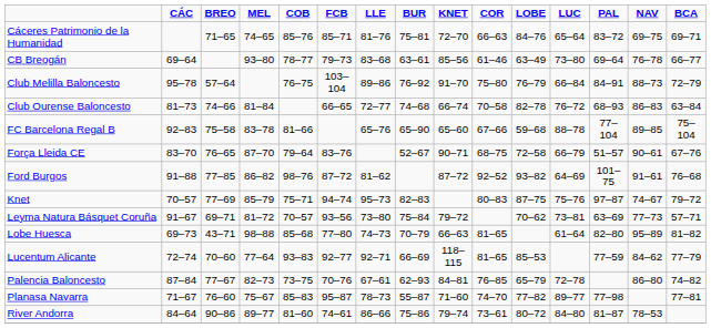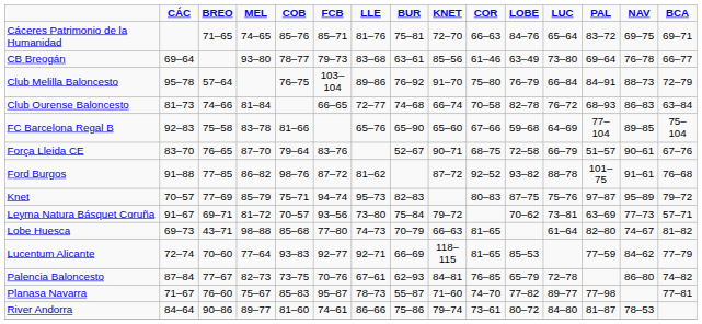 <table style="text-align: center" class="wikitable">
 <tr>
 <td width=225></td>
 <td width=50><strong><a href='#'>CÁC</a></strong></td>
 <td width=50><strong><a href='#'>BREO</a></strong></td>
 <td width=50><strong><a href='#'>MEL</a></strong></td>
 <td width=50><strong><a href='#'>COB</a></strong></td>
 <td width=50><strong><a href='#'>FCB</a></strong></td>
 <td width=50><strong><a href='#'>LLE</a></strong></td>
 <td width=50><strong><a href='#'>BUR</a></strong></td>
 <td width=50><strong><a href='#'>KNET</a></strong></td>
 <td width=50><strong><a href='#'>COR</a></strong></td>
 <td width=50><strong><a href='#'>LOBE</a></strong></td>
 <td width=50><strong><a href='#'>LUC</a></strong></td>
 <td width=50><strong><a href='#'>PAL</a></strong></td>
 <td width=50><strong><a href='#'>NAV</a></strong></td>
 <td width=50><strong><a href='#'>BCA</a></strong></td>
 </tr>
 <tr>
 <td align=left><a href='#'>Cáceres Patrimonio de la Humanidad</a></td>
 <td></td>
 <td>71–65</td>
 <td>74–65</td>
 <td>85–76</td>
 <td>85–71</td>
 <td>81–76</td>
 <td>75–81</td>
 <td>72–70</td>
 <td>66–63</td>
 <td>84–76</td>
 <td>65–64</td>
 <td>83–72</td>
 <td>69–75</td>
 <td>69–71</td>
 </tr>
 <tr>
 <td align=left><a href='#'>CB Breogán</a></td>
 <td>69–64</td>
 <td></td>
 <td>93–80</td>
 <td>78–77</td>
 <td>79–73</td>
 <td>83–68</td>
 <td>63–61</td>
 <td>85–56</td>
 <td>61–46</td>
 <td>63–49</td>
 <td>73–80</td>
 <td>69–64</td>
 <td>76–78</td>
 <td>66–77</td>
 </tr>
 <tr>
 <td align=left><a href='#'>Club Melilla Baloncesto</a></td>
 <td>95–78</td>
 <td>57–64</td>
 <td></td>
 <td>76–75</td>
 <td>103–104</td>
 <td>89–86</td>
 <td>76–92</td>
 <td>91–70</td>
 <td>75–80</td>
 <td>76–79</td>
 <td>66–84</td>
 <td>84–91</td>
 <td>88–73</td>
 <td>72–79</td>
 </tr>
 <tr>
 <td align=left><a href='#'>Club Ourense Baloncesto</a></td>
 <td>81–73</td>
 <td>74–66</td>
 <td>81–84</td>
 <td></td>
 <td>66–65</td>
 <td>72–77</td>
 <td>74–68</td>
 <td>66–74</td>
 <td>70–58</td>
 <td>82–78</td>
 <td>76–72</td>
 <td>68–93</td>
 <td>86–83</td>
 <td>63–84</td>
 </tr>
 <tr>
 <td align=left><a href='#'>FC Barcelona Regal B</a></td>
 <td>92–83</td>
 <td>75–58</td>
 <td>83–78</td>
 <td>81–66</td>
 <td></td>
 <td>65–76</td>
 <td>65–90</td>
 <td>65–60</td>
 <td>67–66</td>
 <td>59–68</td>
-<td>88–78</td>
+<td>64–69</td>
 <td>77–104</td>
 <td>89–85</td>
 <td>75–104</td>
 </tr>
 <tr>
 <td align=left><a href='#'>Força Lleida CE</a></td>
 <td>83–70</td>
 <td>76–65</td>
 <td>87–70</td>
 <td>79–64</td>
 <td>83–76</td>
 <td></td>
 <td>52–67</td>
 <td>90–71</td>
 <td>68–75</td>
 <td>72–58</td>
 <td>66–79</td>
 <td>51–57</td>
 <td>90–61</td>
 <td>67–76</td>
 </tr>
 <tr>
 <td align=left><a href='#'>Ford Burgos</a></td>
 <td>91–88</td>
 <td>77–85</td>
 <td>86–82</td>
 <td>98–76</td>
 <td>87–72</td>
 <td>81–62</td>
 <td></td>
 <td>87–72</td>
 <td>92–52</td>
 <td>93–82</td>
-<td>64–69</td>
+<td>88–78</td>
 <td>101–75</td>
 <td>91–61</td>
 <td>76–68</td>
 </tr>
 <tr>
 <td align=left><a href='#'>Knet</a></td>
 <td>70–57</td>
 <td>77–69</td>
 <td>85–79</td>
 <td>75–71</td>
 <td>94–74</td>
 <td>95–73</td>
 <td>82–83</td>
 <td></td>
 <td>80–83</td>
 <td>87–75</td>
 <td>75–76</td>
 <td>97–87</td>
-<td>74–67</td>
+<td>95–89</td>
 <td>79–72</td>
 </tr>
 <tr>
 <td align=left><a href='#'>Leyma Natura Básquet Coruña</a></td>
 <td>91–67</td>
 <td>69–71</td>
 <td>81–72</td>
 <td>70–57</td>
 <td>93–56</td>
 <td>73–80</td>
 <td>75–84</td>
 <td>79–72</td>
 <td></td>
 <td>70–62</td>
 <td>73–81</td>
 <td>63–69</td>
 <td>77–73</td>
 <td>57–71</td>
 </tr>
 <tr>
 <td align=left><a href='#'>Lobe Huesca</a></td>
 <td>69–73</td>
 <td>43–71</td>
 <td>98–88</td>
 <td>85–68</td>
 <td>77–80</td>
 <td>74–73</td>
 <td>70–79</td>
 <td>66–63</td>
 <td>81–65</td>
 <td></td>
 <td>61–64</td>
 <td>82–80</td>
-<td>95–89</td>
+<td>74–67</td>
 <td>81–82</td>
 </tr>
 <tr>
 <td align=left><a href='#'>Lucentum Alicante</a></td>
 <td>72–74</td>
 <td>70–60</td>
 <td>77–64</td>
 <td>93–83</td>
 <td>92–77</td>
 <td>92–71</td>
 <td>66–69</td>
 <td>118–115</td>
 <td>81–65</td>
 <td>85–53</td>
 <td></td>
 <td>77–59</td>
 <td>84–62</td>
 <td>77–79</td>
 </tr>
 <tr>
 <td align=left><a href='#'>Palencia Baloncesto</a></td>
 <td>87–84</td>
 <td>77–67</td>
 <td>82–73</td>
 <td>73–75</td>
 <td>70–76</td>
 <td>67–61</td>
 <td>62–93</td>
 <td>84–81</td>
 <td>76–85</td>
 <td>65–79</td>
 <td>72–78</td>
 <td></td>
 <td>86–80</td>
 <td>74–82</td>
 </tr>
 <tr>
 <td align=left><a href='#'>Planasa Navarra</a></td>
 <td>71–67</td>
 <td>76–60</td>
 <td>75–67</td>
 <td>85–83</td>
 <td>95–87</td>
 <td>78–73</td>
 <td>55–87</td>
 <td>71–60</td>
 <td>74–70</td>
 <td>77–82</td>
 <td>89–77</td>
 <td>77–98</td>
 <td></td>
 <td>77–81</td>
 </tr>
 <tr>
 <td align=left><a href='#'>River Andorra</a></td>
 <td>84–64</td>
 <td>90–86</td>
 <td>89–77</td>
 <td>81–60</td>
 <td>74–61</td>
 <td>86–66</td>
 <td>75–86</td>
 <td>79–74</td>
 <td>73–61</td>
 <td>80–72</td>
 <td>84–80</td>
 <td>81–87</td>
 <td>78–53</td>
 <td></td>
 </tr>
 <tr>
 </tr>
 </table>
